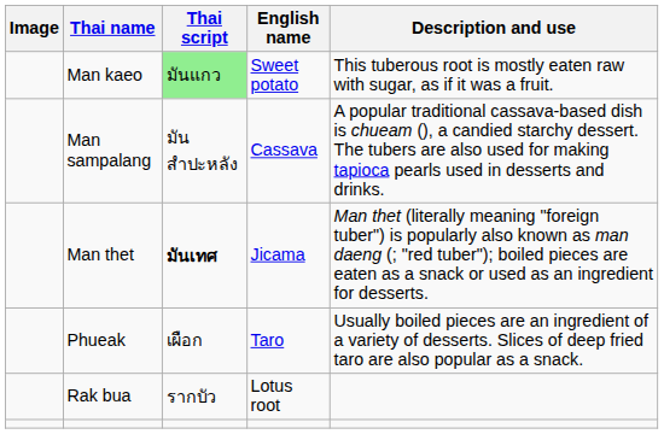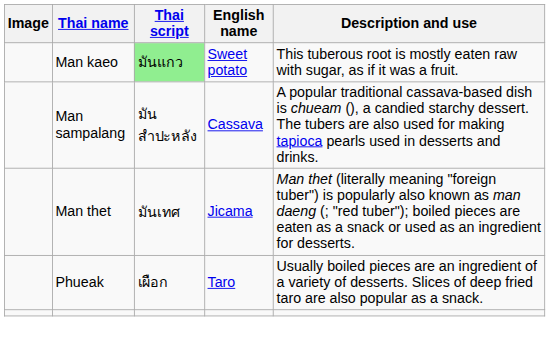 <table class="wikitable sortable">
 <tr>
 <th>Image</th>
 <th><a href='#'>Thai name</a></th>
 <th><a href='#'>Thai script</a></th>
 <th>English name</th>
 <th>Description and use</th>
 </tr>
 <tr>
 <td></td>
 <td>Man kaeo</td>
 <td style="background: lightgreen;">มันแกว</td>
 <td><a href='#'>Sweet potato</a></td>
 <td>This tuberous root is mostly eaten raw with sugar, as if it was a fruit.</td>
 </tr>
 <tr>
 <td></td>
 <td>Man sampalang</td>
 <td>มันสำปะหลัง</td>
 <td><a href='#'>Cassava</a></td>
 <td>A popular traditional cassava-based dish is <em>chueam</em> (), a candied starchy dessert. The tubers are also used for making <a href='#'>tapioca</a> pearls used in desserts and drinks.</td>
 </tr>
 <tr>
 <td></td>
 <td>Man thet</td>
-<td><strong>มันเทศ</strong></td>
+<td>มันเทศ</td>
 <td><a href='#'>Jicama</a></td>
 <td><em>Man thet</em> (literally meaning "foreign tuber") is popularly also known as <em>man daeng</em> (; "red tuber"); boiled pieces are eaten as a snack or used as an ingredient for desserts.</td>
 </tr>
 <tr>
 <td></td>
 <td>Phueak</td>
 <td>เผือก</td>
 <td><a href='#'>Taro</a></td>
 <td>Usually boiled pieces are an ingredient of a variety of desserts. Slices of deep fried taro are also popular as a snack.</td>
 </tr>
 <tr>
 <td></td>
-<td>Rak bua</td>
-<td>รากบัว</td>
-<td>Lotus root</td>
-<td></td>
-</tr>
-<tr>
-<td></td>
 <td></td>
 <td></td>
 <td></td>
 <td></td>
 </tr>
 </table>
